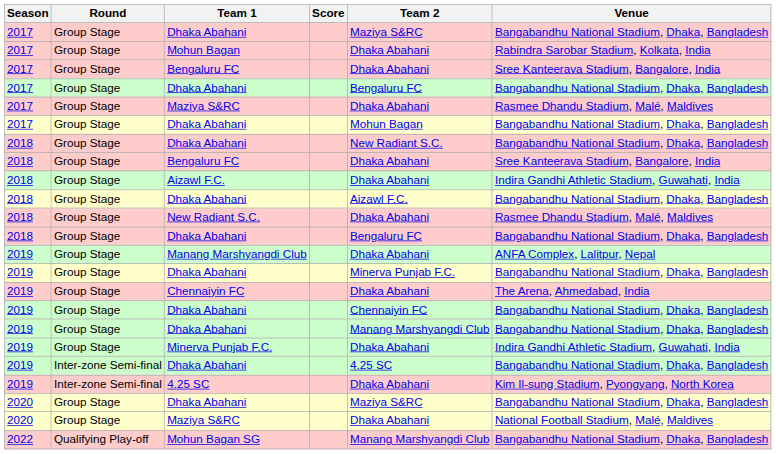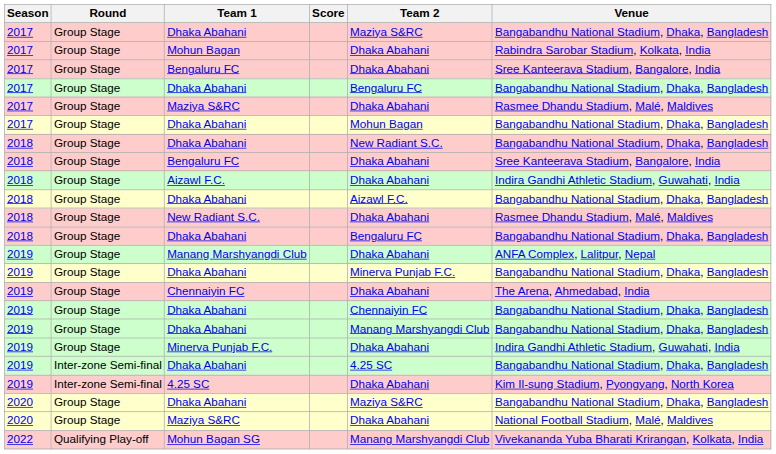 <table class="wikitable">
 <tr>
 <th>Season</th>
 <th>Round</th>
 <th>Team 1</th>
 <th>Score</th>
 <th>Team 2</th>
 <th>Venue</th>
 </tr>
 <tr style="background:#FFCCCC;">
 <td><a href='#'>2017</a></td>
 <td>Group Stage</td>
 <td> <a href='#'>Dhaka Abahani</a></td>
 <td></td>
 <td> <a href='#'>Maziya S&RC</a></td>
 <td><a href='#'>Bangabandhu National Stadium</a>, <a href='#'>Dhaka</a>, <a href='#'>Bangladesh</a></td>
 </tr>
 <tr style="background:#FFCCCC;">
 <td><a href='#'>2017</a></td>
 <td>Group Stage</td>
 <td> <a href='#'>Mohun Bagan</a></td>
 <td></td>
 <td> <a href='#'>Dhaka Abahani</a></td>
 <td><a href='#'>Rabindra Sarobar Stadium</a>, <a href='#'>Kolkata</a>, <a href='#'>India</a></td>
 </tr>
 <tr style="background:#FFCCCC;">
 <td><a href='#'>2017</a></td>
 <td>Group Stage</td>
 <td> <a href='#'>Bengaluru FC</a></td>
 <td></td>
 <td> <a href='#'>Dhaka Abahani</a></td>
 <td><a href='#'>Sree Kanteerava Stadium</a>, <a href='#'>Bangalore</a>, <a href='#'>India</a></td>
 </tr>
 <tr style="background:#CCFFCC;">
 <td><a href='#'>2017</a></td>
 <td>Group Stage</td>
 <td> <a href='#'>Dhaka Abahani</a></td>
 <td></td>
 <td> <a href='#'>Bengaluru FC</a></td>
 <td><a href='#'>Bangabandhu National Stadium</a>, <a href='#'>Dhaka</a>, <a href='#'>Bangladesh</a></td>
 </tr>
 <tr style="background:#FFCCCC;">
 <td><a href='#'>2017</a></td>
 <td>Group Stage</td>
 <td> <a href='#'>Maziya S&RC</a></td>
 <td></td>
 <td> <a href='#'>Dhaka Abahani</a></td>
 <td><a href='#'>Rasmee Dhandu Stadium</a>, <a href='#'>Malé</a>, <a href='#'>Maldives</a></td>
 </tr>
 <tr style="background:#FFFFCC;">
 <td><a href='#'>2017</a></td>
 <td>Group Stage</td>
 <td> <a href='#'>Dhaka Abahani</a></td>
 <td></td>
 <td> <a href='#'>Mohun Bagan</a></td>
 <td><a href='#'>Bangabandhu National Stadium</a>, <a href='#'>Dhaka</a>, <a href='#'>Bangladesh</a></td>
 </tr>
 <tr style="background:#FFCCCC;">
 <td><a href='#'>2018</a></td>
 <td>Group Stage</td>
 <td> <a href='#'>Dhaka Abahani</a></td>
 <td></td>
 <td> <a href='#'>New Radiant S.C.</a></td>
 <td><a href='#'>Bangabandhu National Stadium</a>, <a href='#'>Dhaka</a>, <a href='#'>Bangladesh</a></td>
 </tr>
 <tr style="background:#FFCCCC;">
 <td><a href='#'>2018</a></td>
 <td>Group Stage</td>
 <td> <a href='#'>Bengaluru FC</a></td>
 <td></td>
 <td> <a href='#'>Dhaka Abahani</a></td>
 <td><a href='#'>Sree Kanteerava Stadium</a>, <a href='#'>Bangalore</a>, <a href='#'>India</a></td>
 </tr>
 <tr style="background:#CCFFCC;">
 <td><a href='#'>2018</a></td>
 <td>Group Stage</td>
 <td> <a href='#'>Aizawl F.C.</a></td>
 <td></td>
 <td> <a href='#'>Dhaka Abahani</a></td>
 <td><a href='#'>Indira Gandhi Athletic Stadium</a>, <a href='#'>Guwahati</a>, <a href='#'>India</a></td>
 </tr>
 <tr style="background:#FFFFCC;">
 <td><a href='#'>2018</a></td>
 <td>Group Stage</td>
 <td> <a href='#'>Dhaka Abahani</a></td>
 <td></td>
 <td> <a href='#'>Aizawl F.C.</a></td>
 <td><a href='#'>Bangabandhu National Stadium</a>, <a href='#'>Dhaka</a>, <a href='#'>Bangladesh</a></td>
 </tr>
 <tr style="background:#FFCCCC;">
 <td><a href='#'>2018</a></td>
 <td>Group Stage</td>
 <td> <a href='#'>New Radiant S.C.</a></td>
 <td></td>
 <td> <a href='#'>Dhaka Abahani</a></td>
 <td><a href='#'>Rasmee Dhandu Stadium</a>, <a href='#'>Malé</a>, <a href='#'>Maldives</a></td>
 </tr>
 <tr style="background:#FFCCCC;">
 <td><a href='#'>2018</a></td>
 <td>Group Stage</td>
 <td> <a href='#'>Dhaka Abahani</a></td>
 <td></td>
 <td> <a href='#'>Bengaluru FC</a></td>
 <td><a href='#'>Bangabandhu National Stadium</a>, <a href='#'>Dhaka</a>, <a href='#'>Bangladesh</a></td>
 </tr>
 <tr style="background:#CCFFCC;">
 <td><a href='#'>2019</a></td>
 <td>Group Stage</td>
 <td> <a href='#'>Manang Marshyangdi Club</a></td>
 <td></td>
 <td> <a href='#'>Dhaka Abahani</a></td>
 <td><a href='#'>ANFA Complex</a>, <a href='#'>Lalitpur</a>, <a href='#'>Nepal</a></td>
 </tr>
 <tr style="background:#FFFFCC;">
 <td><a href='#'>2019</a></td>
 <td>Group Stage</td>
 <td> <a href='#'>Dhaka Abahani</a></td>
 <td></td>
 <td> <a href='#'>Minerva Punjab F.C.</a></td>
 <td><a href='#'>Bangabandhu National Stadium</a>, <a href='#'>Dhaka</a>, <a href='#'>Bangladesh</a></td>
 </tr>
 <tr style="background:#FFCCCC;">
 <td><a href='#'>2019</a></td>
 <td>Group Stage</td>
 <td> <a href='#'>Chennaiyin FC</a></td>
 <td></td>
 <td> <a href='#'>Dhaka Abahani</a></td>
 <td><a href='#'>The Arena</a>, <a href='#'>Ahmedabad</a>, <a href='#'>India</a></td>
 </tr>
 <tr style="background:#CCFFCC;">
 <td><a href='#'>2019</a></td>
 <td>Group Stage</td>
 <td> <a href='#'>Dhaka Abahani</a></td>
 <td></td>
 <td> <a href='#'>Chennaiyin FC</a></td>
 <td><a href='#'>Bangabandhu National Stadium</a>, <a href='#'>Dhaka</a>, <a href='#'>Bangladesh</a></td>
 </tr>
 <tr style="background:#CCFFCC;">
 <td><a href='#'>2019</a></td>
 <td>Group Stage</td>
 <td> <a href='#'>Dhaka Abahani</a></td>
 <td></td>
 <td> <a href='#'>Manang Marshyangdi Club</a></td>
 <td><a href='#'>Bangabandhu National Stadium</a>, <a href='#'>Dhaka</a>, <a href='#'>Bangladesh</a></td>
 </tr>
 <tr style="background:#CCFFCC;">
 <td><a href='#'>2019</a></td>
 <td>Group Stage</td>
 <td> <a href='#'>Minerva Punjab F.C.</a></td>
 <td></td>
 <td> <a href='#'>Dhaka Abahani</a></td>
 <td><a href='#'>Indira Gandhi Athletic Stadium</a>, <a href='#'>Guwahati</a>, <a href='#'>India</a></td>
 </tr>
 <tr style="background:#CCFFCC;">
 <td><a href='#'>2019</a></td>
 <td>Inter-zone Semi-final</td>
 <td> <a href='#'>Dhaka Abahani</a></td>
 <td></td>
 <td> <a href='#'>4.25 SC</a></td>
 <td><a href='#'>Bangabandhu National Stadium</a>, <a href='#'>Dhaka</a>, <a href='#'>Bangladesh</a></td>
 </tr>
 <tr style="background:#FFCCCC;">
 <td><a href='#'>2019</a></td>
 <td>Inter-zone Semi-final</td>
 <td> <a href='#'>4.25 SC</a></td>
 <td></td>
 <td> <a href='#'>Dhaka Abahani</a></td>
 <td><a href='#'>Kim Il-sung Stadium</a>, <a href='#'>Pyongyang</a>, <a href='#'>North Korea</a></td>
 </tr>
 <tr style="background:#FFFFCC;">
 <td><a href='#'>2020</a></td>
 <td>Group Stage</td>
 <td> <a href='#'>Dhaka Abahani</a></td>
 <td></td>
 <td> <a href='#'>Maziya S&RC</a></td>
 <td><a href='#'>Bangabandhu National Stadium</a>, <a href='#'>Dhaka</a>, <a href='#'>Bangladesh</a></td>
 </tr>
 <tr style="background:#FFFFCC;">
 <td><a href='#'>2020</a></td>
 <td>Group Stage</td>
 <td> <a href='#'>Maziya S&RC</a></td>
 <td></td>
 <td> <a href='#'>Dhaka Abahani</a></td>
 <td><a href='#'>National Football Stadium</a>, <a href='#'>Malé</a>, <a href='#'>Maldives</a></td>
 </tr>
 <tr style="background:#FFCCCC;">
 <td><a href='#'>2022</a></td>
 <td>Qualifying Play-off</td>
 <td> <a href='#'>Mohun Bagan SG</a></td>
 <td></td>
 <td> <a href='#'>Manang Marshyangdi Club</a></td>
-<td><a href='#'>Bangabandhu National Stadium</a>, <a href='#'>Dhaka</a>, <a href='#'>Bangladesh</a></td>
+<td><a href='#'>Vivekananda Yuba Bharati Krirangan</a>, <a href='#'>Kolkata</a>, <a href='#'>India</a></td>
 </tr>
 </table>
